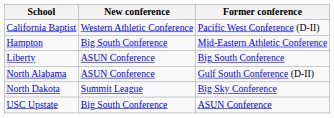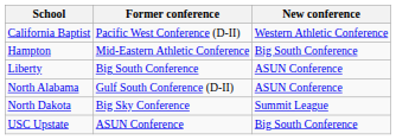 <table class="wikitable source">
 <tr>
 <th>School</th>
+<th>Former conference</th>
 <th>New conference</th>
-<th>Former conference</th>
 </tr>
 <tr>
 <td><a href='#'>California Baptist</a></td>
+<td><a href='#'>Pacific West Conference</a> (D-II)</td>
 <td><a href='#'>Western Athletic Conference</a></td>
-<td><a href='#'>Pacific West Conference</a> (D-II)</td>
 </tr>
 <tr>
 <td><a href='#'>Hampton</a></td>
+<td><a href='#'>Mid-Eastern Athletic Conference</a></td>
 <td><a href='#'>Big South Conference</a></td>
-<td><a href='#'>Mid-Eastern Athletic Conference</a></td>
 </tr>
 <tr>
 <td><a href='#'>Liberty</a></td>
+<td><a href='#'>Big South Conference</a></td>
+<td><a href='#'>ASUN Conference</a></td>
+</tr>
+<tr>
+<td><a href='#'>North Alabama</a></td>
+<td><a href='#'>Gulf South Conference</a> (D-II)</td>
+<td><a href='#'>ASUN Conference</a></td>
+</tr>
+<tr>
+<td><a href='#'>North Dakota</a></td>
+<td><a href='#'>Big Sky Conference</a></td>
+<td><a href='#'>Summit League</a></td>
+</tr>
+<tr>
+<td><a href='#'>USC Upstate</a></td>
 <td><a href='#'>ASUN Conference</a></td>
 <td><a href='#'>Big South Conference</a></td>
 </tr>
-<tr>
-<td><a href='#'>North Alabama</a></td>
-<td><a href='#'>ASUN Conference</a></td>
-<td><a href='#'>Gulf South Conference</a> (D-II)</td>
-</tr>
-<tr>
-<td><a href='#'>North Dakota</a></td>
-<td><a href='#'>Summit League</a></td>
-<td><a href='#'>Big Sky Conference</a></td>
-</tr>
-<tr>
-<td><a href='#'>USC Upstate</a></td>
-<td><a href='#'>Big South Conference</a></td>
-<td><a href='#'>ASUN Conference</a></td>
-</tr>
 </table>
